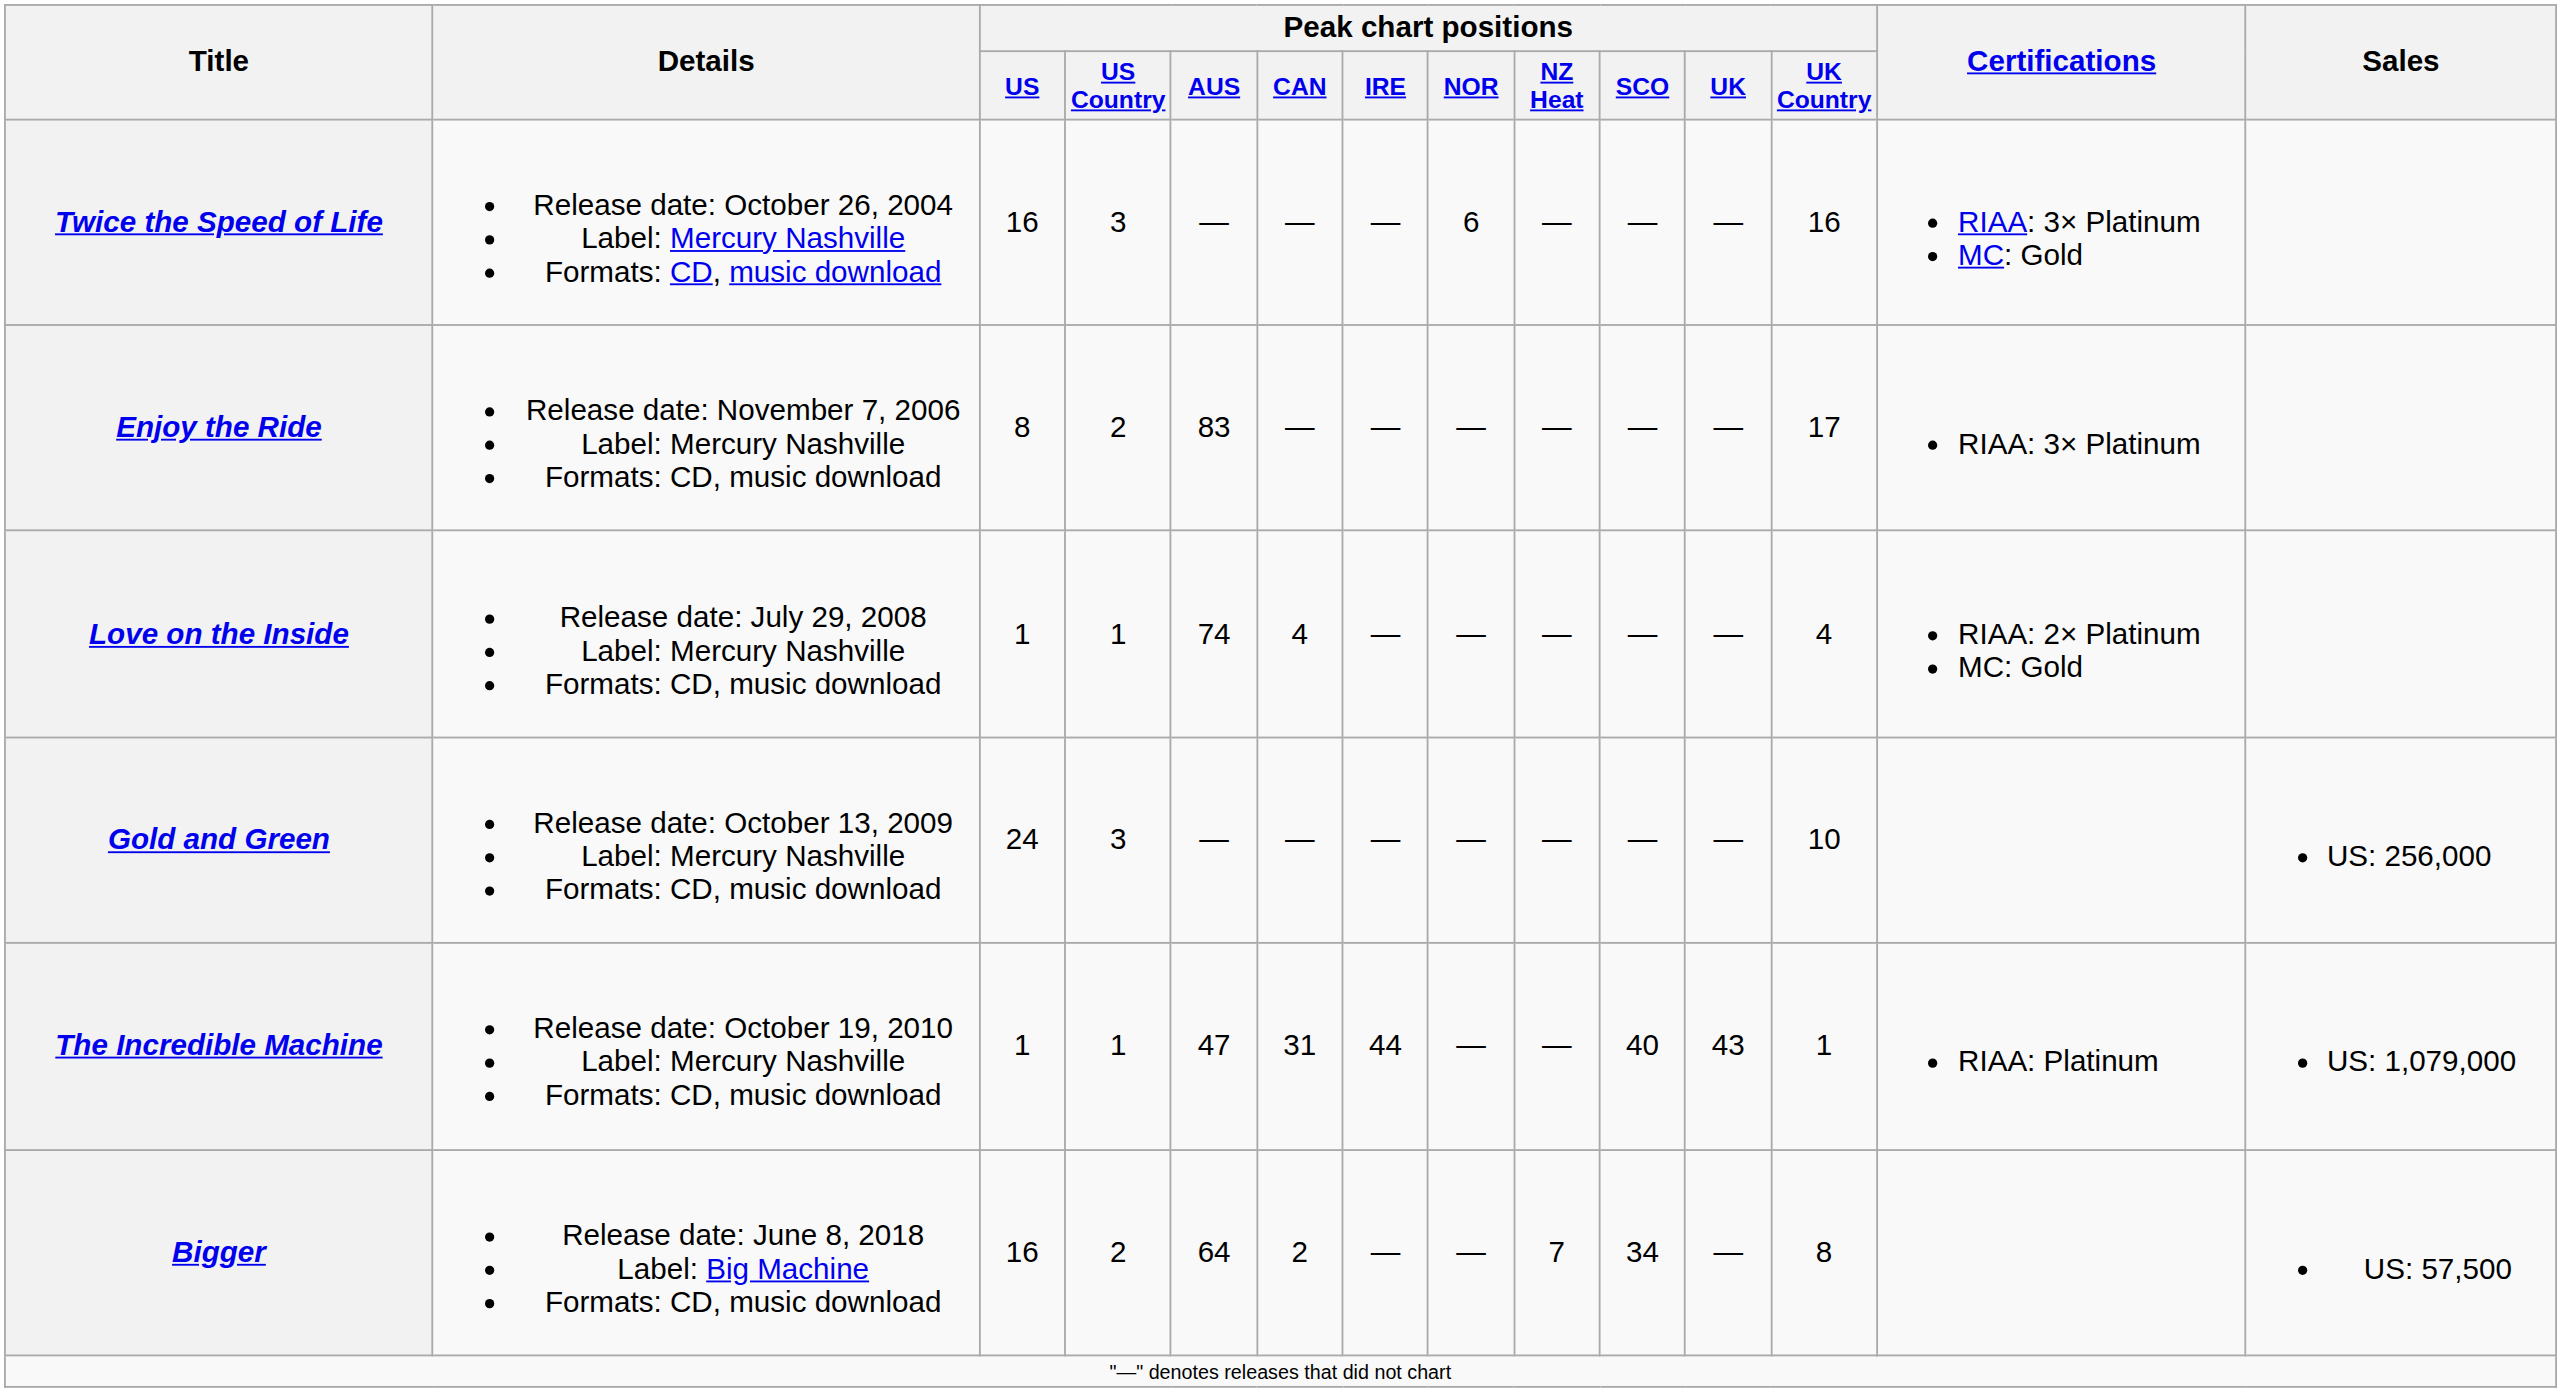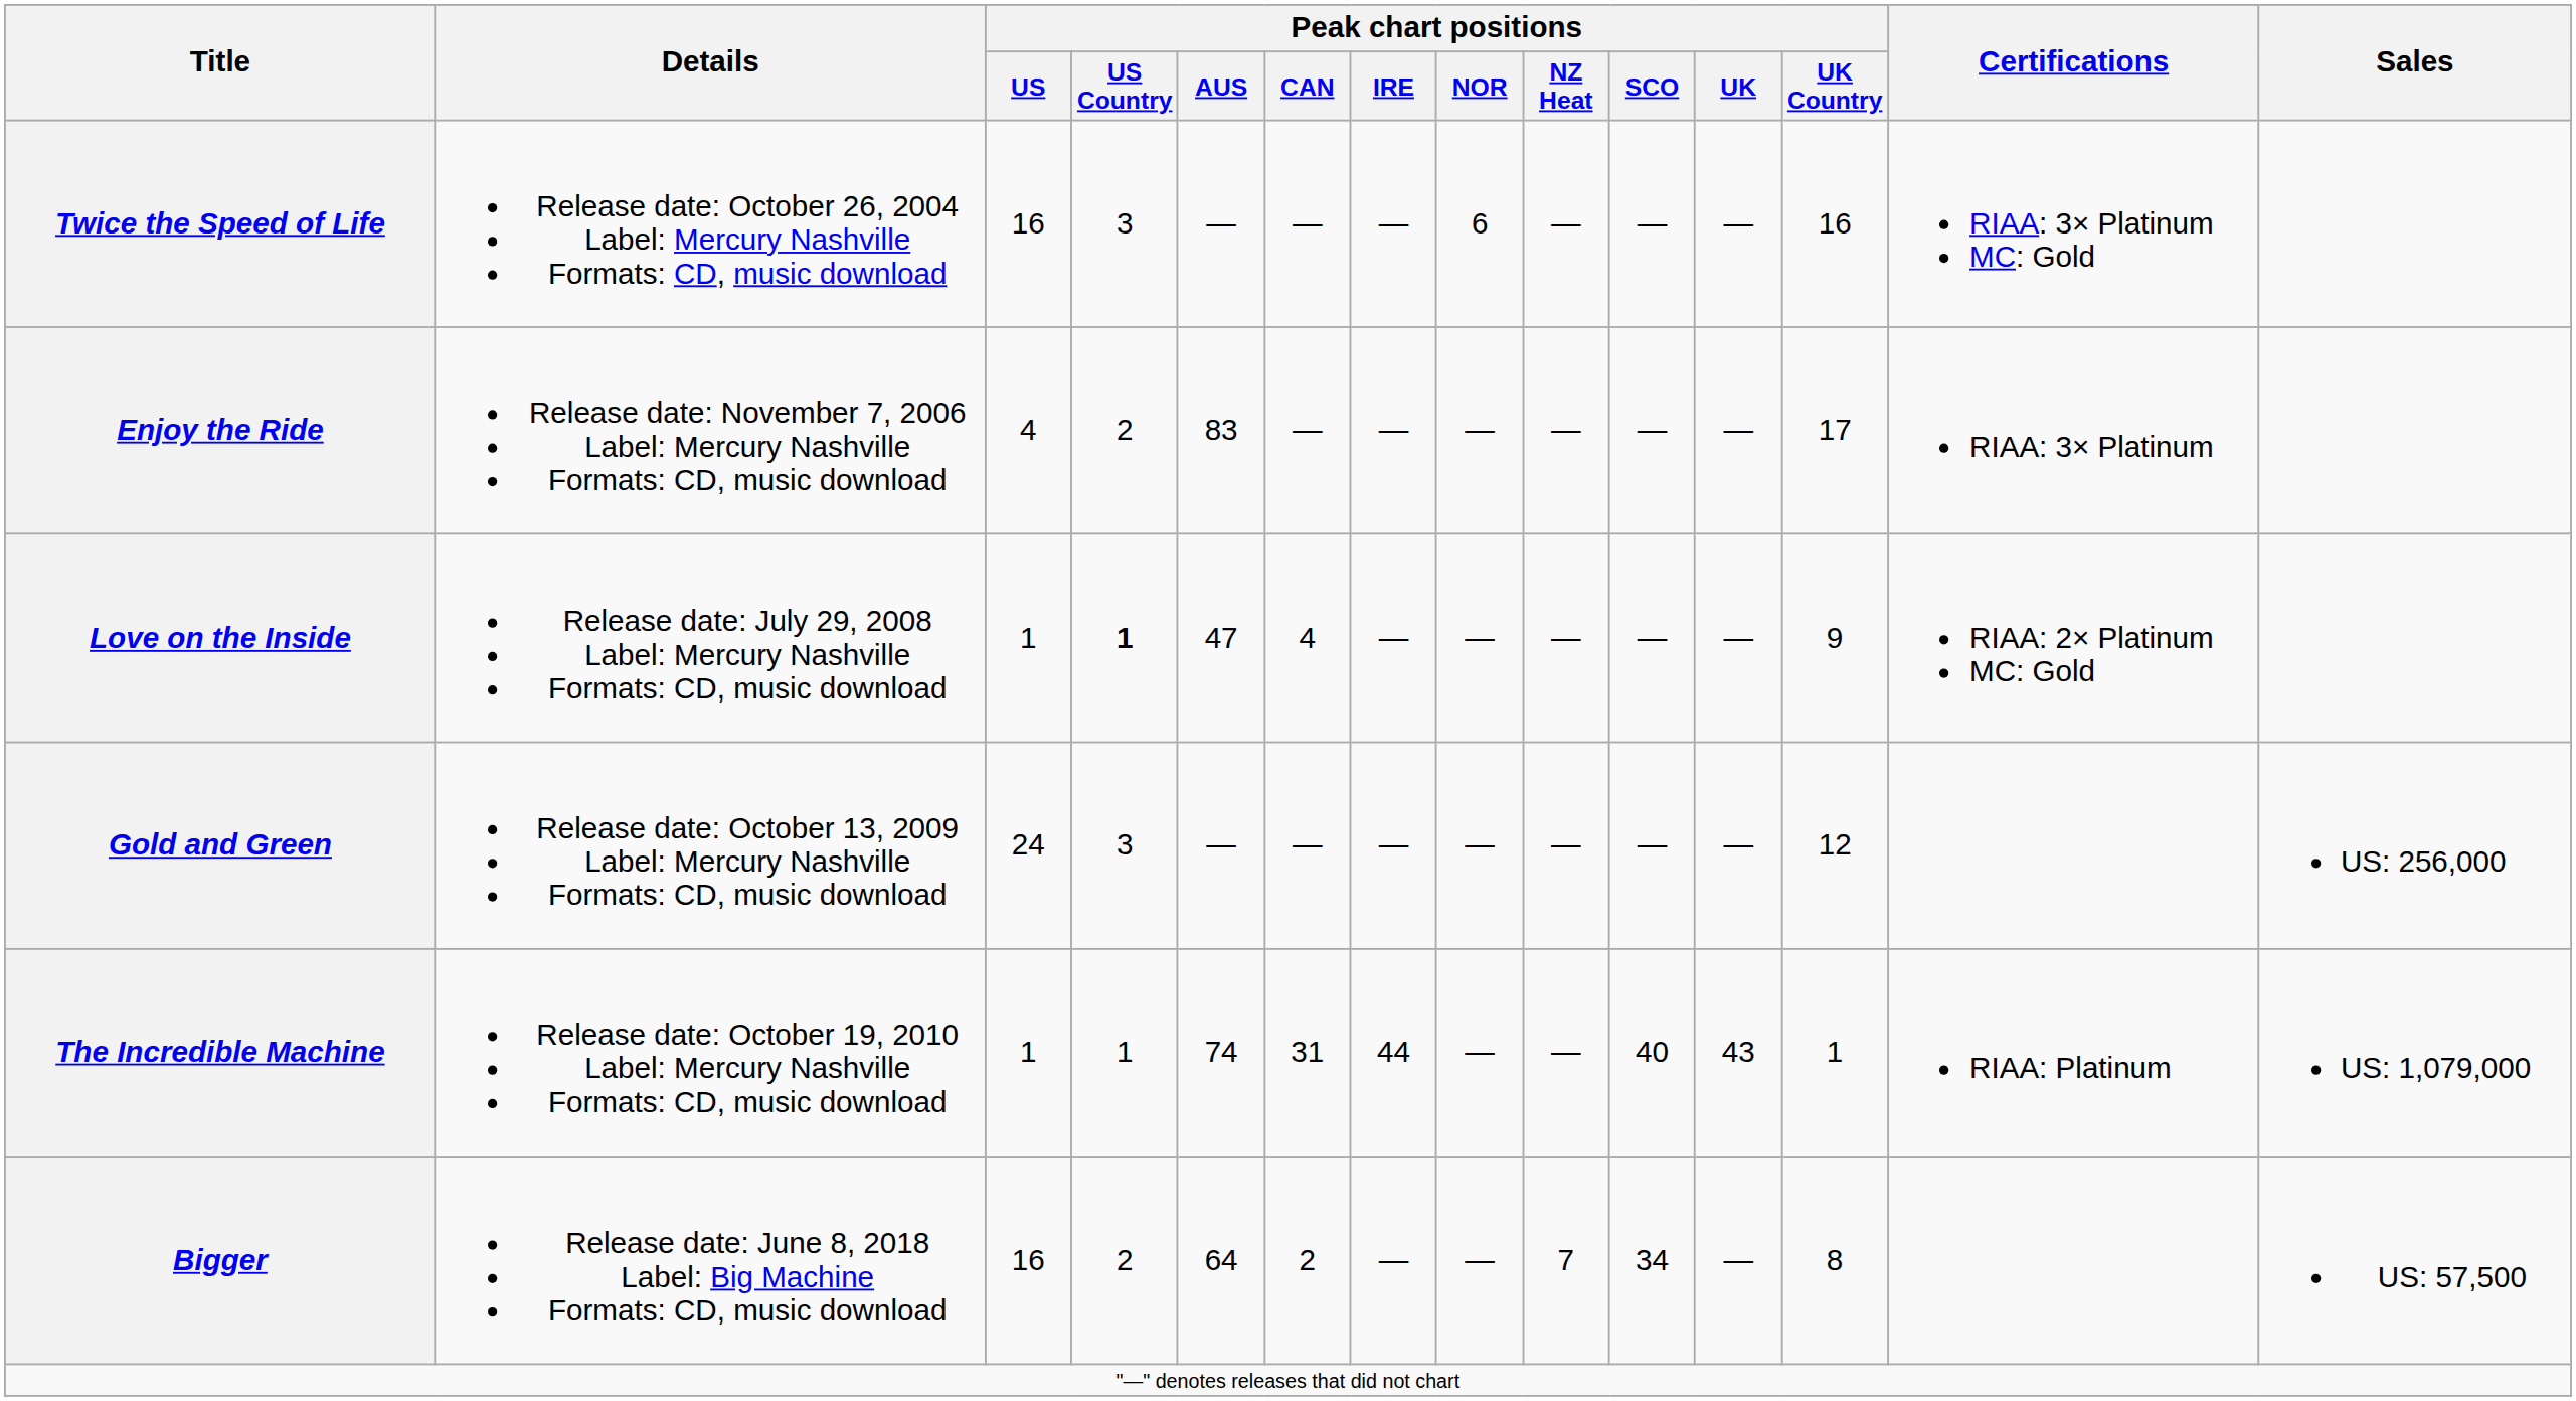 <table class="wikitable plainrowheaders" style="text-align:center;">
 <tr>
 <th rowspan="2" style="width:14em;">Title</th>
 <th rowspan="2" style="width:18em;">Details</th>
 <th colspan="10">Peak chart positions</th>
 <th rowspan="2" style="width:12em;"><a href='#'>Certifications</a></th>
 <th rowspan="2" style="width:10em;">Sales</th>
 </tr>
 <tr style="font-size:smaller;">
 <th style="width:3em;"><a href='#'>US</a><br></th>
 <th style="width:3em;"><a href='#'>US Country</a><br></th>
 <th style="width:3em;"><a href='#'>AUS</a><br></th>
 <th style="width:3em;"><a href='#'>CAN</a><br></th>
 <th style="width:3em;"><a href='#'>IRE</a><br></th>
 <th style="width:3em;"><a href='#'>NOR</a><br></th>
 <th style="width:3em;"><a href='#'>NZ<br>Heat</a><br></th>
 <th style="width:3em;"><a href='#'>SCO</a><br></th>
 <th style="width:3em;"><a href='#'>UK</a><br></th>
 <th style="width:3em;"><a href='#'>UK Country</a><br></th>
 </tr>
 <tr>
 <th scope="row"><em><a href='#'>Twice the Speed of Life</a></em></th>
 <td><br><ul><li>Release date: October 26, 2004</li><li>Label: <a href='#'>Mercury Nashville</a></li><li>Formats: <a href='#'>CD</a>, <a href='#'>music download</a></li></ul></td>
 <td>16</td>
 <td>3</td>
 <td>—</td>
 <td>—</td>
 <td>—</td>
 <td>6</td>
 <td>—</td>
 <td>—</td>
 <td>—</td>
 <td>16</td>
 <td style="text-align:left;"><br><ul><li><a href='#'>RIAA</a>: 3× Platinum</li><li><a href='#'>MC</a>: Gold</li></ul></td>
 <td></td>
 </tr>
 <tr>
 <th scope="row"><em><a href='#'>Enjoy the Ride</a></em></th>
 <td><br><ul><li>Release date: November 7, 2006</li><li>Label: Mercury Nashville</li><li>Formats: CD, music download</li></ul></td>
-<td>8</td>
+<td>4</td>
 <td>2</td>
 <td>83</td>
 <td>—</td>
 <td>—</td>
 <td>—</td>
 <td>—</td>
 <td>—</td>
 <td>—</td>
 <td>17</td>
 <td style="text-align:left;"><br><ul><li>RIAA: 3× Platinum</li></ul></td>
 <td></td>
 </tr>
 <tr>
 <th scope="row"><em><a href='#'>Love on the Inside</a></em></th>
 <td><br><ul><li>Release date: July 29, 2008</li><li>Label: Mercury Nashville</li><li>Formats: CD, music download</li></ul></td>
 <td>1</td>
-<td>1</td>
-<td>74</td>
+<td><strong>1</strong></td>
+<td>47</td>
 <td>4</td>
 <td>—</td>
 <td>—</td>
 <td>—</td>
 <td>—</td>
 <td>—</td>
-<td>4</td>
+<td>9</td>
 <td style="text-align:left;"><br><ul><li>RIAA: 2× Platinum</li><li>MC: Gold</li></ul></td>
 <td></td>
 </tr>
 <tr>
 <th scope="row"><em><a href='#'>Gold and Green</a></em></th>
 <td><br><ul><li>Release date: October 13, 2009</li><li>Label: Mercury Nashville</li><li>Formats: CD, music download</li></ul></td>
 <td>24</td>
 <td>3</td>
 <td>—</td>
 <td>—</td>
 <td>—</td>
 <td>—</td>
 <td>—</td>
 <td>—</td>
 <td>—</td>
-<td>10</td>
+<td>12</td>
 <td></td>
 <td style="text-align:left;"><br><ul><li>US: 256,000</li></ul></td>
 </tr>
 <tr>
 <th scope="row"><em><a href='#'>The Incredible Machine</a></em></th>
 <td><br><ul><li>Release date: October 19, 2010</li><li>Label: Mercury Nashville</li><li>Formats: CD, music download</li></ul></td>
 <td>1</td>
 <td>1</td>
-<td>47</td>
+<td>74</td>
 <td>31</td>
 <td>44</td>
 <td>—</td>
 <td>—</td>
 <td>40</td>
 <td>43</td>
 <td>1</td>
 <td style="text-align:left;"><br><ul><li>RIAA: Platinum</li></ul></td>
 <td style="text-align:left;"><br><ul><li>US: 1,079,000</li></ul></td>
 </tr>
 <tr>
 <th scope="row"><em><a href='#'>Bigger</a></em></th>
 <td><br><ul><li>Release date: June 8, 2018</li><li>Label: <a href='#'>Big Machine</a></li><li>Formats: CD, music download</li></ul></td>
 <td>16</td>
 <td>2</td>
 <td>64</td>
 <td>2</td>
 <td>—</td>
 <td>—</td>
 <td>7</td>
 <td>34</td>
 <td>—</td>
 <td>8</td>
 <td style="text-align:left;"></td>
 <td><br><ul><li>US: 57,500</li></ul></td>
 </tr>
 <tr>
 <td colspan="15" style="font-size:8pt">"—" denotes releases that did not chart</td>
 </tr>
 </table>
